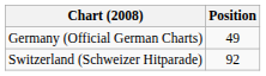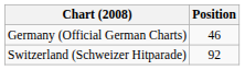 <table class="wikitable sortable">
 <tr>
 <th>Chart (2008)</th>
 <th>Position</th>
 </tr>
 <tr>
 <td>Germany (Official German Charts)</td>
-<td align="center">49</td>
+<td align="center">46</td>
 </tr>
 <tr>
 <td>Switzerland (Schweizer Hitparade)</td>
 <td align="center">92</td>
 </tr>
 </table>
